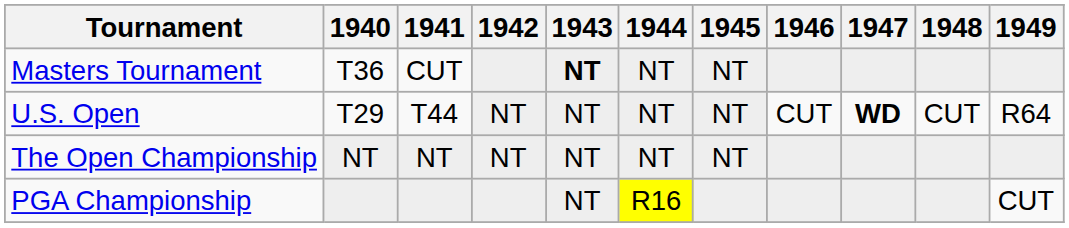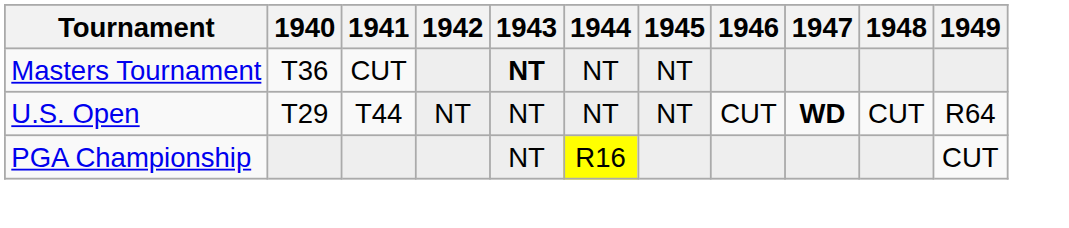 <table class="wikitable" style="font-size:95%;text-align:center;">
 <tr>
 <th>Tournament</th>
 <th>1940</th>
 <th>1941</th>
 <th>1942</th>
 <th>1943</th>
 <th>1944</th>
 <th>1945</th>
 <th>1946</th>
 <th>1947</th>
 <th>1948</th>
 <th>1949</th>
 </tr>
 <tr>
 <td align=left><a href='#'>Masters Tournament</a></td>
 <td>T36</td>
 <td>CUT</td>
 <td style="background:#eeeeee;"></td>
 <td style="background:#eeeeee;"><strong>NT</strong></td>
 <td style="background:#eeeeee;">NT</td>
 <td style="background:#eeeeee;">NT</td>
 <td style="background:#eeeeee;"></td>
 <td style="background:#eeeeee;"></td>
 <td style="background:#eeeeee;"></td>
 <td style="background:#eeeeee;"></td>
 </tr>
 <tr>
 <td align=left><a href='#'>U.S. Open</a></td>
 <td>T29</td>
 <td>T44</td>
 <td style="background:#eeeeee;">NT</td>
 <td style="background:#eeeeee;">NT</td>
 <td style="background:#eeeeee;">NT</td>
 <td style="background:#eeeeee;">NT</td>
 <td>CUT</td>
 <td><strong>WD</strong></td>
 <td>CUT</td>
 <td>R64</td>
 </tr>
 <tr>
-<td align=left><a href='#'>The Open Championship</a></td>
-<td style="background:#eeeeee;">NT</td>
-<td style="background:#eeeeee;">NT</td>
-<td style="background:#eeeeee;">NT</td>
-<td style="background:#eeeeee;">NT</td>
-<td style="background:#eeeeee;">NT</td>
-<td style="background:#eeeeee;">NT</td>
-<td style="background:#eeeeee;"></td>
-<td style="background:#eeeeee;"></td>
-<td style="background:#eeeeee;"></td>
-<td style="background:#eeeeee;"></td>
-</tr>
-<tr>
 <td align=left><a href='#'>PGA Championship</a></td>
 <td style="background:#eeeeee;"></td>
 <td style="background:#eeeeee;"></td>
 <td style="background:#eeeeee;"></td>
 <td style="background:#eeeeee;">NT</td>
 <td style="background:yellow;">R16</td>
 <td style="background:#eeeeee;"></td>
 <td style="background:#eeeeee;"></td>
 <td style="background:#eeeeee;"></td>
 <td style="background:#eeeeee;"></td>
 <td>CUT</td>
 </tr>
 </table>
